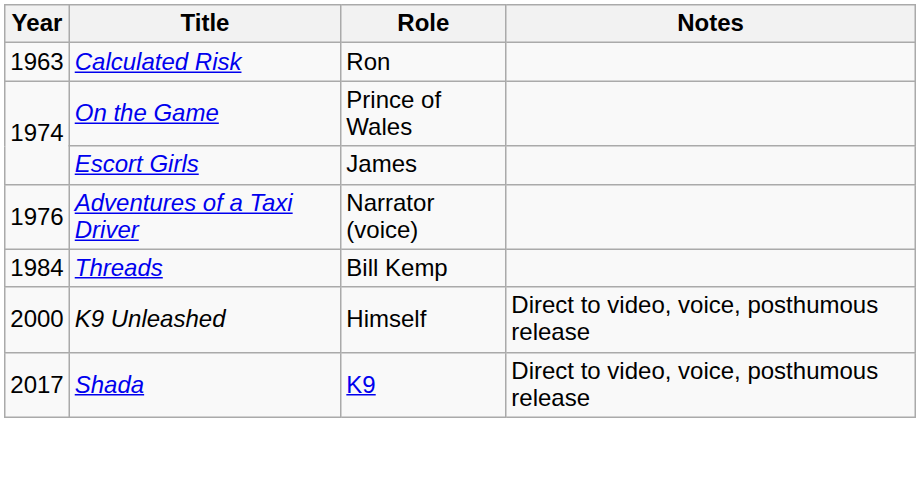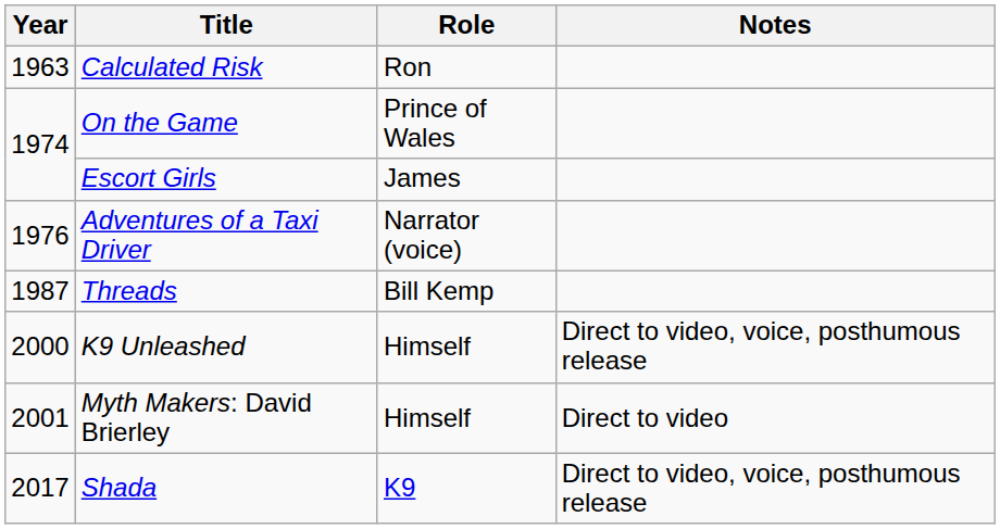 <table class="wikitable sortable">
 <tr>
 <th>Year</th>
 <th>Title</th>
 <th>Role</th>
 <th>Notes</th>
 </tr>
 <tr>
 <td>1963</td>
 <td><em><a href='#'>Calculated Risk</a></em></td>
 <td>Ron</td>
 <td></td>
 </tr>
 <tr>
 <td rowspan=2>1974</td>
 <td><em><a href='#'>On the Game</a></em></td>
 <td>Prince of Wales</td>
 <td></td>
 </tr>
 <tr>
 <td><em><a href='#'>Escort Girls</a></em></td>
 <td>James</td>
 <td></td>
 </tr>
 <tr>
 <td>1976</td>
 <td><em><a href='#'>Adventures of a Taxi Driver</a></em></td>
 <td>Narrator (voice)</td>
 <td></td>
 </tr>
 <tr>
-<td>1984</td>
+<td>1987</td>
 <td><em><a href='#'>Threads</a></em></td>
 <td>Bill Kemp</td>
 <td></td>
 </tr>
 <tr>
 <td>2000</td>
 <td><em>K9 Unleashed</em></td>
 <td>Himself</td>
 <td>Direct to video, voice, posthumous release</td>
 </tr>
 <tr>
+<td>2001</td>
+<td><em>Myth Makers</em>: David Brierley</td>
+<td>Himself</td>
+<td>Direct to video</td>
+</tr>
+<tr>
 <td>2017</td>
 <td><em><a href='#'>Shada</a></em></td>
 <td><a href='#'>K9</a></td>
 <td>Direct to video, voice, posthumous release</td>
 </tr>
 </table>
